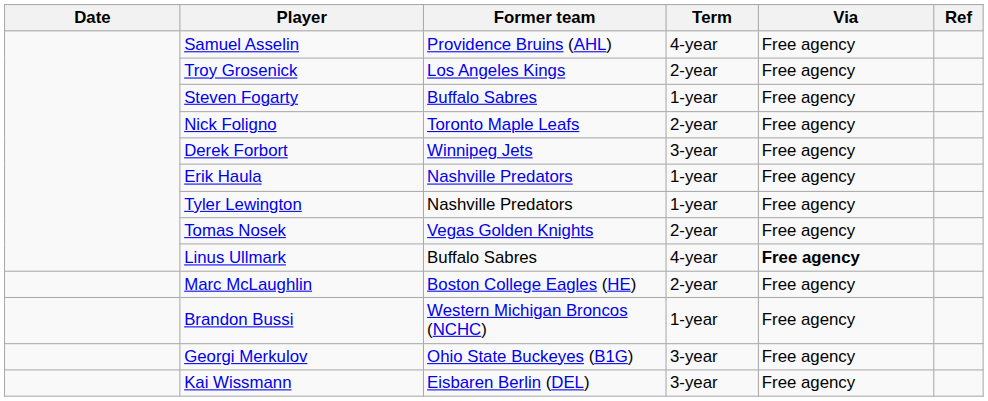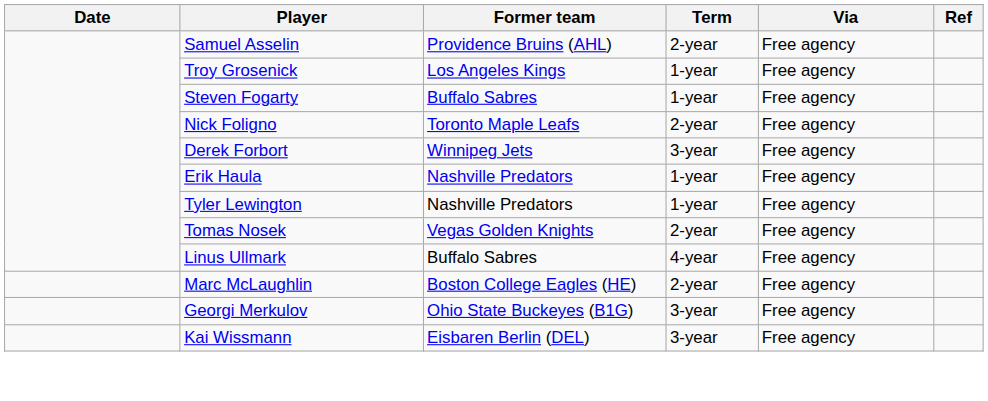 <table class="wikitable">
 <tr style="background:#ddd; text-align:center;">
 <th style="width: 10em;">Date</th>
 <th style="width: 14em;">Player</th>
 <th style="width: 14em;">Former team</th>
 <th style="width: 5em;">Term</th>
 <th style="width: 10em;">Via</th>
 <th style="width: 2.5em;">Ref</th>
 </tr>
 <tr>
 <td rowspan=9></td>
 <td><a href='#'>Samuel Asselin</a></td>
 <td><a href='#'>Providence Bruins</a> (<a href='#'>AHL</a>)</td>
-<td>4-year</td>
+<td>2-year</td>
 <td>Free agency</td>
 <td></td>
 </tr>
 <tr>
 <td><a href='#'>Troy Grosenick</a></td>
 <td><a href='#'>Los Angeles Kings</a></td>
-<td>2-year</td>
+<td>1-year</td>
 <td>Free agency</td>
 <td></td>
 </tr>
 <tr>
 <td><a href='#'>Steven Fogarty</a></td>
 <td><a href='#'>Buffalo Sabres</a></td>
 <td>1-year</td>
 <td>Free agency</td>
 <td></td>
 </tr>
 <tr>
 <td><a href='#'>Nick Foligno</a></td>
 <td><a href='#'>Toronto Maple Leafs</a></td>
 <td>2-year</td>
 <td>Free agency</td>
 <td></td>
 </tr>
 <tr>
 <td><a href='#'>Derek Forbort</a></td>
 <td><a href='#'>Winnipeg Jets</a></td>
 <td>3-year</td>
 <td>Free agency</td>
 <td></td>
 </tr>
 <tr>
 <td><a href='#'>Erik Haula</a></td>
 <td><a href='#'>Nashville Predators</a></td>
 <td>1-year</td>
 <td>Free agency</td>
 <td></td>
 </tr>
 <tr>
 <td><a href='#'>Tyler Lewington</a></td>
 <td>Nashville Predators</td>
 <td>1-year</td>
 <td>Free agency</td>
 <td></td>
 </tr>
 <tr>
 <td><a href='#'>Tomas Nosek</a></td>
 <td><a href='#'>Vegas Golden Knights</a></td>
 <td>2-year</td>
 <td>Free agency</td>
 <td></td>
 </tr>
 <tr>
 <td><a href='#'>Linus Ullmark</a></td>
 <td>Buffalo Sabres</td>
 <td>4-year</td>
-<td><strong>Free agency</strong></td>
+<td>Free agency</td>
 <td></td>
 </tr>
 <tr>
 <td></td>
 <td><a href='#'>Marc McLaughlin</a></td>
 <td><a href='#'>Boston College Eagles</a> (<a href='#'>HE</a>)</td>
 <td>2-year</td>
-<td>Free agency</td>
-<td></td>
-</tr>
-<tr>
-<td></td>
-<td><a href='#'>Brandon Bussi</a></td>
-<td><a href='#'>Western Michigan Broncos</a> (<a href='#'>NCHC</a>)</td>
-<td>1-year</td>
 <td>Free agency</td>
 <td></td>
 </tr>
 <tr>
 <td></td>
 <td><a href='#'>Georgi Merkulov</a></td>
 <td><a href='#'>Ohio State Buckeyes</a> (<a href='#'>B1G</a>)</td>
 <td>3-year</td>
 <td>Free agency</td>
 <td></td>
 </tr>
 <tr>
 <td></td>
 <td><a href='#'>Kai Wissmann</a></td>
 <td><a href='#'>Eisbaren Berlin</a> (<a href='#'>DEL</a>)</td>
 <td>3-year</td>
 <td>Free agency</td>
 <td></td>
 </tr>
 </table>
